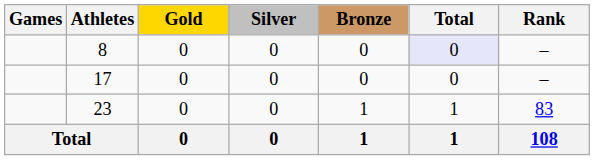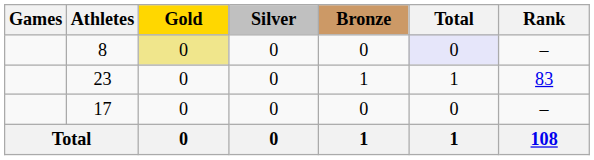 <table class="wikitable sortable" style="text-align:center; font-size:90%;">
 <tr>
 <th>Games</th>
 <th>Athletes</th>
 <th style="background:gold; width:4.5em; font-weight:bold;">Gold</th>
 <th style="background:silver; width:4.5em; font-weight:bold;">Silver</th>
 <th style="background:#cc9966; width:4.5em; font-weight:bold;">Bronze</th>
 <th style="width:4.5em; font-weight:bold;">Total</th>
 <th style="width:4.5em; font-weight:bold;">Rank</th>
 </tr>
 <tr>
 <td align=left></td>
 <td>8</td>
-<td>0</td>
+<td style="background: khaki;">0</td>
 <td>0</td>
 <td>0</td>
 <td style="background: lavender;">0</td>
-<td>–</td>
-</tr>
-<tr>
-<td align=left></td>
-<td>17</td>
-<td>0</td>
-<td>0</td>
-<td>0</td>
-<td>0</td>
 <td>–</td>
 </tr>
 <tr>
 <td align=left></td>
 <td>23</td>
 <td>0</td>
 <td>0</td>
 <td>1</td>
 <td>1</td>
 <td><a href='#'>83</a></td>
 </tr>
 <tr>
+<td align=left></td>
+<td>17</td>
+<td>0</td>
+<td>0</td>
+<td>0</td>
+<td>0</td>
+<td>–</td>
+</tr>
+<tr>
 <th colspan=2>Total</th>
 <th>0</th>
 <th>0</th>
 <th>1</th>
 <th>1</th>
 <th><a href='#'>108</a></th>
 </tr>
 </table>
